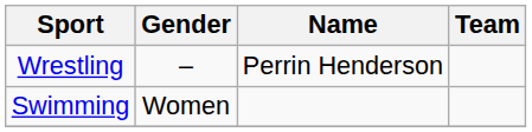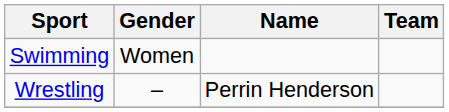 <table class="wikitable" style="text-align: center;">
 <tr>
 <th>Sport</th>
 <th>Gender</th>
 <th>Name</th>
 <th>Team</th>
 </tr>
 <tr>
+<td><a href='#'>Swimming</a></td>
+<td>Women</td>
+<td></td>
+<td></td>
+</tr>
+<tr>
 <td><a href='#'>Wrestling</a></td>
 <td>–</td>
 <td>Perrin Henderson</td>
 <td></td>
 </tr>
 <tr>
-<td><a href='#'>Swimming</a></td>
-<td>Women</td>
-<td></td>
-<td></td>
-</tr>
-<tr>
 </tr>
 </table>
